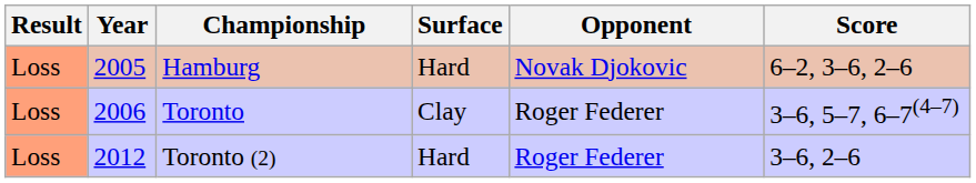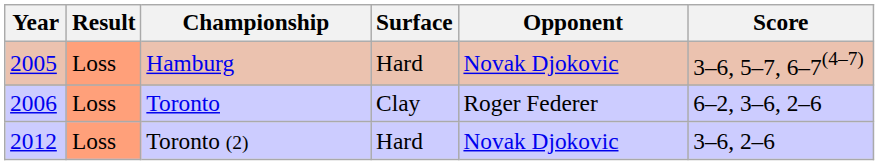 <table class="sortable wikitable">
 <tr>
+<th style="width:35px">Year</th>
 <th style="width:40px">Result</th>
-<th style="width:35px">Year</th>
 <th style="width:150px">Championship</th>
 <th style="width:50px">Surface</th>
 <th style="width:150px">Opponent</th>
 <th style="width:120px">Score</th>
 </tr>
 <tr style="background:#ebc2af;">
+<td><a href='#'>2005</a></td>
 <td style="background:#ffa07a;">Loss</td>
-<td><a href='#'>2005</a></td>
 <td><a href='#'>Hamburg</a></td>
 <td>Hard</td>
 <td> <a href='#'>Novak Djokovic</a></td>
+<td>3–6, 5–7, 6–7<sup>(4–7)</sup></td>
+</tr>
+<tr style="background:#ccf;">
+<td><a href='#'>2006</a></td>
+<td style="background:#ffa07a;">Loss</td>
+<td><a href='#'>Toronto</a></td>
+<td>Clay</td>
+<td> Roger Federer</td>
 <td>6–2, 3–6, 2–6</td>
 </tr>
 <tr style="background:#ccf;">
+<td><a href='#'>2012</a></td>
 <td style="background:#ffa07a;">Loss</td>
-<td><a href='#'>2006</a></td>
-<td><a href='#'>Toronto</a></td>
-<td>Clay</td>
-<td> Roger Federer</td>
-<td>3–6, 5–7, 6–7<sup>(4–7)</sup></td>
-</tr>
-<tr style="background:#ccf;">
-<td style="background:#ffa07a;">Loss</td>
-<td><a href='#'>2012</a></td>
 <td>Toronto <small>(2)</small></td>
 <td>Hard</td>
-<td> <a href='#'>Roger Federer</a></td>
+<td> <a href='#'>Novak Djokovic</a></td>
 <td>3–6, 2–6</td>
 </tr>
 </table>
